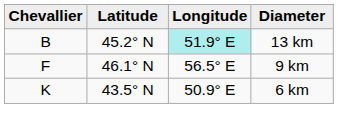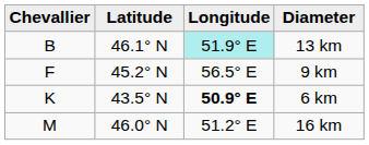 <table class="wikitable">
 <tr>
 <th width="25%" style="background:#eeeeee;">Chevallier</th>
 <th width="25%" style="background:#eeeeee;">Latitude</th>
 <th width="25%" style="background:#eeeeee;">Longitude</th>
 <th width="25%" style="background:#eeeeee;">Diameter</th>
 </tr>
 <tr>
 <td align="center">B</td>
-<td align="center">45.2° N</td>
+<td align="center">46.1° N</td>
 <td align="center" style="background: paleturquoise;">51.9° E</td>
 <td align="center">13 km</td>
 </tr>
 <tr>
 <td align="center">F</td>
-<td align="center">46.1° N</td>
+<td align="center">45.2° N</td>
 <td align="center">56.5° E</td>
 <td align="center">9 km</td>
 </tr>
 <tr>
 <td align="center">K</td>
 <td align="center">43.5° N</td>
-<td align="center">50.9° E</td>
+<td align="center"><strong>50.9° E</strong></td>
 <td align="center">6 km</td>
 </tr>
+<tr>
+<td align="center">M</td>
+<td align="center">46.0° N</td>
+<td align="center">51.2° E</td>
+<td align="center">16 km</td>
+</tr>
 </table>
